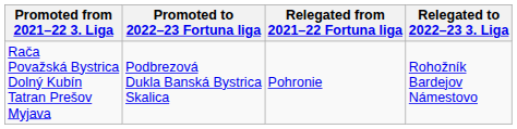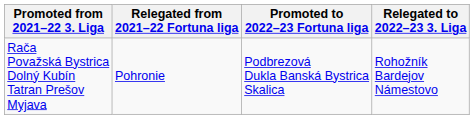 <table class="wikitable">
 <tr>
 <th>Promoted from<br><a href='#'>2021–22 3. Liga</a></th>
+<th>Relegated from<br><a href='#'>2021–22 Fortuna liga</a></th>
 <th>Promoted to<br><a href='#'>2022–23 Fortuna liga</a></th>
-<th>Relegated from<br><a href='#'>2021–22 Fortuna liga</a></th>
 <th>Relegated to<br><a href='#'>2022–23 3. Liga</a></th>
 </tr>
 <tr>
 <td><a href='#'>Rača</a><br><a href='#'>Považská Bystrica</a><br><a href='#'>Dolný Kubín</a><br><a href='#'>Tatran Prešov</a><br><a href='#'>Myjava</a></td>
+<td><a href='#'>Pohronie</a></td>
 <td><a href='#'>Podbrezová</a><br><a href='#'>Dukla Banská Bystrica</a><br><a href='#'>Skalica</a></td>
-<td><a href='#'>Pohronie</a></td>
 <td><a href='#'>Rohožník</a><br><a href='#'>Bardejov</a><br><a href='#'>Námestovo</a></td>
 </tr>
 </table>
